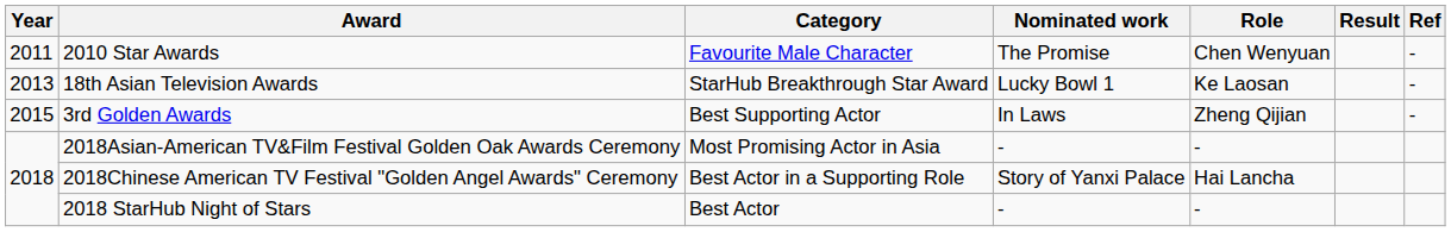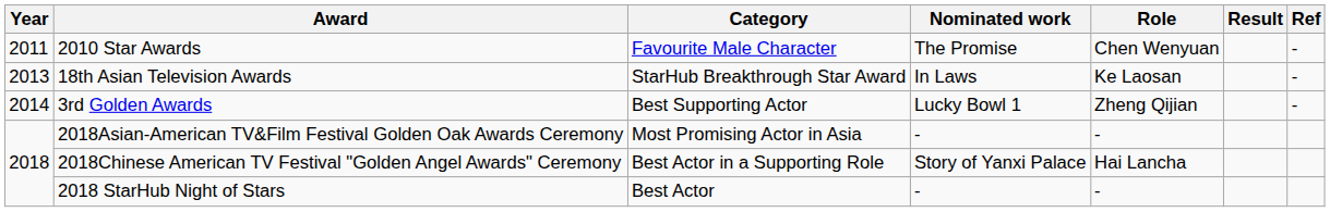 <table class="wikitable sortable">
 <tr>
 <th>Year</th>
 <th>Award</th>
 <th>Category</th>
 <th>Nominated work</th>
 <th>Role</th>
 <th>Result</th>
 <th class="unsortable">Ref</th>
 </tr>
 <tr>
 <td>2011</td>
 <td>2010 Star Awards</td>
 <td><a href='#'>Favourite Male Character</a></td>
 <td>The Promise</td>
 <td>Chen Wenyuan</td>
 <td></td>
 <td>-</td>
 </tr>
 <tr>
 <td>2013</td>
 <td>18th Asian Television Awards</td>
 <td>StarHub Breakthrough Star Award</td>
-<td>Lucky Bowl 1</td>
+<td>In Laws</td>
 <td>Ke Laosan</td>
 <td></td>
 <td>-</td>
 </tr>
 <tr>
-<td>2015</td>
+<td>2014</td>
 <td>3rd <a href='#'>Golden Awards</a></td>
 <td>Best Supporting Actor</td>
-<td>In Laws</td>
+<td>Lucky Bowl 1</td>
 <td>Zheng Qijian</td>
 <td></td>
 <td>-</td>
 </tr>
 <tr>
 <td rowspan=3>2018</td>
 <td>2018Asian-American TV&Film Festival Golden Oak Awards Ceremony</td>
 <td>Most Promising Actor in Asia</td>
 <td>-</td>
 <td>-</td>
 <td></td>
 <td></td>
 </tr>
 <tr>
 <td>2018Chinese American TV Festival "Golden Angel Awards" Ceremony</td>
 <td>Best Actor in a Supporting Role</td>
 <td>Story of Yanxi Palace</td>
 <td>Hai Lancha</td>
 <td></td>
 <td></td>
 </tr>
 <tr>
 <td>2018 StarHub Night of Stars</td>
 <td>Best Actor </td>
 <td>-</td>
 <td>-</td>
 <td></td>
 <td></td>
 </tr>
 </table>
